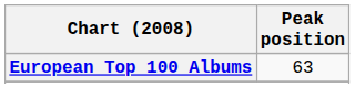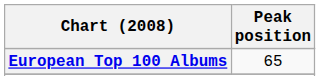 <table class="wikitable sortable plainrowheaders">
 <tr>
 <th scope="col">Chart (2008)</th>
 <th scope="col">Peak<br>position</th>
 </tr>
 <tr>
 </tr>
 <tr>
 </tr>
 <tr>
 </tr>
 <tr>
 </tr>
 <tr>
 </tr>
 <tr>
 <th scope="row"><a href='#'>European Top 100 Albums</a></th>
-<td align=center>63</td>
+<td align=center>65</td>
 </tr>
 <tr>
 </tr>
 <tr>
 </tr>
 <tr>
 </tr>
 <tr>
 </tr>
 <tr>
 </tr>
 </table>
